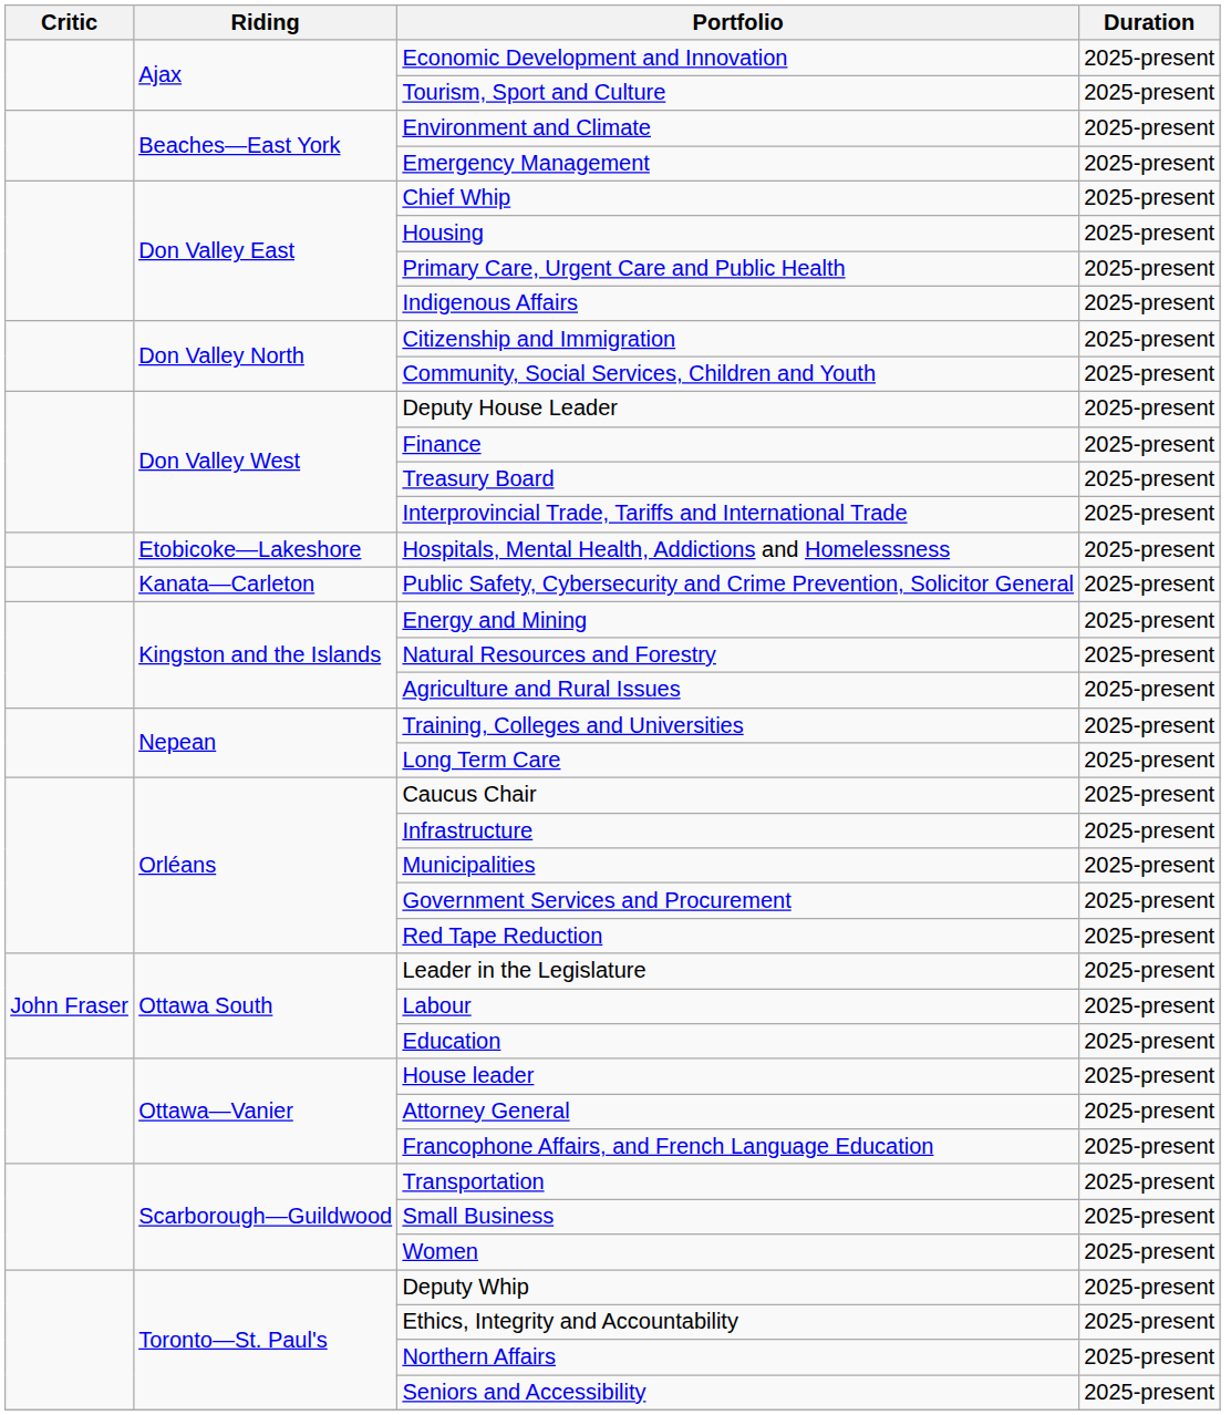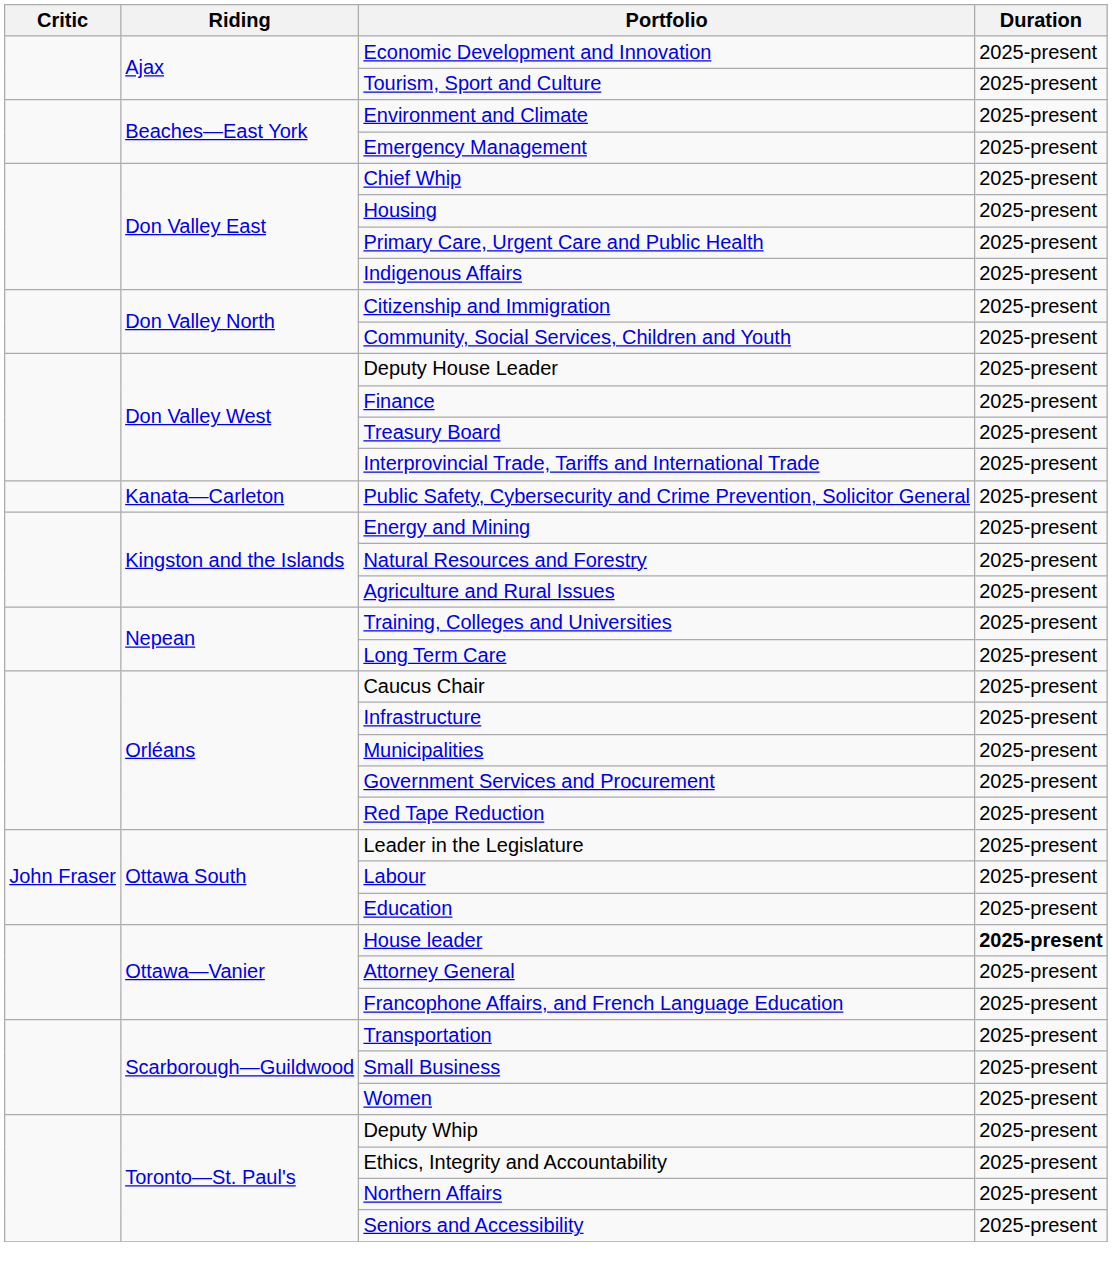 <table class="wikitable sortable">
 <tr>
 <th>Critic</th>
 <th>Riding</th>
 <th>Portfolio</th>
 <th class=unsortable>Duration</th>
 </tr>
 <tr>
 <td rowspan=2></td>
 <td rowspan=2><a href='#'>Ajax</a></td>
 <td><a href='#'>Economic Development and Innovation</a></td>
 <td>2025-present</td>
 </tr>
 <tr>
 <td><a href='#'>Tourism, Sport and Culture</a></td>
 <td>2025-present</td>
 </tr>
 <tr>
 <td rowspan=2></td>
 <td rowspan=2><a href='#'>Beaches—East York</a></td>
 <td><a href='#'>Environment and Climate</a></td>
 <td>2025-present</td>
 </tr>
 <tr>
 <td><a href='#'>Emergency Management</a></td>
 <td>2025-present</td>
 </tr>
 <tr>
 <td rowspan=4></td>
 <td rowspan=4><a href='#'>Don Valley East</a></td>
 <td><a href='#'>Chief Whip</a></td>
 <td>2025-present</td>
 </tr>
 <tr>
 <td><a href='#'>Housing</a></td>
 <td>2025-present</td>
 </tr>
 <tr>
 <td><a href='#'>Primary Care, Urgent Care and Public Health</a></td>
 <td>2025-present</td>
 </tr>
 <tr>
 <td><a href='#'>Indigenous Affairs</a></td>
 <td>2025-present</td>
 </tr>
 <tr>
 <td rowspan=2></td>
 <td rowspan=2><a href='#'>Don Valley North</a></td>
 <td><a href='#'>Citizenship and Immigration</a></td>
 <td>2025-present</td>
 </tr>
 <tr>
 <td><a href='#'>Community, Social Services, Children and Youth</a></td>
 <td>2025-present</td>
 </tr>
 <tr>
 <td rowspan=4></td>
 <td rowspan=4><a href='#'>Don Valley West</a></td>
 <td>Deputy House Leader</td>
 <td>2025-present</td>
 </tr>
 <tr>
 <td><a href='#'>Finance</a></td>
 <td>2025-present</td>
 </tr>
 <tr>
 <td><a href='#'>Treasury Board</a></td>
 <td>2025-present</td>
 </tr>
 <tr>
 <td><a href='#'>Interprovincial Trade, Tariffs and International Trade</a></td>
 <td>2025-present</td>
 </tr>
 <tr>
 <td></td>
-<td><a href='#'>Etobicoke—Lakeshore</a></td>
-<td><a href='#'>Hospitals, Mental Health, Addictions</a> and <a href='#'>Homelessness</a></td>
-<td>2025-present</td>
-</tr>
-<tr>
-<td></td>
 <td><a href='#'>Kanata—Carleton</a></td>
 <td><a href='#'>Public Safety, Cybersecurity and Crime Prevention, Solicitor General</a></td>
 <td>2025-present</td>
 </tr>
 <tr>
 <td rowspan=3></td>
 <td rowspan=3><a href='#'>Kingston and the Islands</a></td>
 <td><a href='#'>Energy and Mining</a></td>
 <td>2025-present</td>
 </tr>
 <tr>
 <td><a href='#'>Natural Resources and Forestry</a></td>
 <td>2025-present</td>
 </tr>
 <tr>
 <td><a href='#'>Agriculture and Rural Issues</a></td>
 <td>2025-present</td>
 </tr>
 <tr>
 <td rowspan=2></td>
 <td rowspan=2><a href='#'>Nepean</a></td>
 <td><a href='#'>Training, Colleges and Universities</a></td>
 <td>2025-present</td>
 </tr>
 <tr>
 <td><a href='#'>Long Term Care</a></td>
 <td>2025-present</td>
 </tr>
 <tr>
 <td rowspan=5></td>
 <td rowspan=5><a href='#'>Orléans</a></td>
 <td>Caucus Chair</td>
 <td>2025-present</td>
 </tr>
 <tr>
 <td><a href='#'>Infrastructure</a></td>
 <td>2025-present</td>
 </tr>
 <tr>
 <td><a href='#'>Municipalities</a></td>
 <td>2025-present</td>
 </tr>
 <tr>
 <td><a href='#'>Government Services and Procurement</a></td>
 <td>2025-present</td>
 </tr>
 <tr>
 <td><a href='#'>Red Tape Reduction</a></td>
 <td>2025-present</td>
 </tr>
 <tr>
 <td rowspan=3><a href='#'>John Fraser</a></td>
 <td rowspan=3><a href='#'>Ottawa South</a></td>
 <td>Leader in the Legislature</td>
 <td>2025-present</td>
 </tr>
 <tr>
 <td><a href='#'>Labour</a></td>
 <td>2025-present</td>
 </tr>
 <tr>
 <td><a href='#'>Education</a></td>
 <td>2025-present</td>
 </tr>
 <tr>
 <td rowspan=3></td>
 <td rowspan=3><a href='#'>Ottawa—Vanier</a></td>
 <td><a href='#'>House leader</a></td>
-<td>2025-present</td>
+<td><strong>2025-present</strong></td>
 </tr>
 <tr>
 <td><a href='#'>Attorney General</a></td>
 <td>2025-present</td>
 </tr>
 <tr>
 <td><a href='#'>Francophone Affairs, and French Language Education</a></td>
 <td>2025-present</td>
 </tr>
 <tr>
 <td rowspan=3></td>
 <td rowspan=3><a href='#'>Scarborough—Guildwood</a></td>
 <td><a href='#'>Transportation</a></td>
 <td>2025-present</td>
 </tr>
 <tr>
 <td><a href='#'>Small Business</a></td>
 <td>2025-present</td>
 </tr>
 <tr>
 <td><a href='#'>Women</a></td>
 <td>2025-present</td>
 </tr>
 <tr>
 <td rowspan=4></td>
 <td rowspan=4><a href='#'>Toronto—St. Paul's</a></td>
 <td>Deputy Whip</td>
 <td>2025-present</td>
 </tr>
 <tr>
 <td>Ethics, Integrity and Accountability</td>
 <td>2025-present</td>
 </tr>
 <tr>
 <td><a href='#'>Northern Affairs</a></td>
 <td>2025-present</td>
 </tr>
 <tr>
 <td><a href='#'>Seniors and Accessibility</a></td>
 <td>2025-present</td>
 </tr>
 <tr>
 </tr>
 </table>
